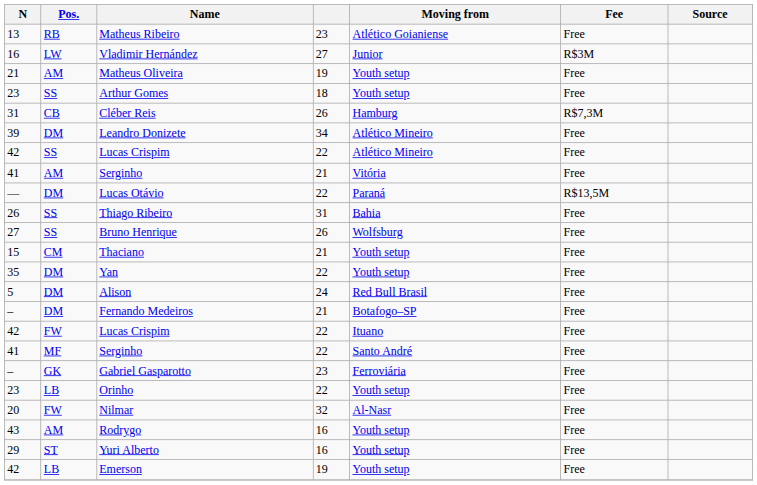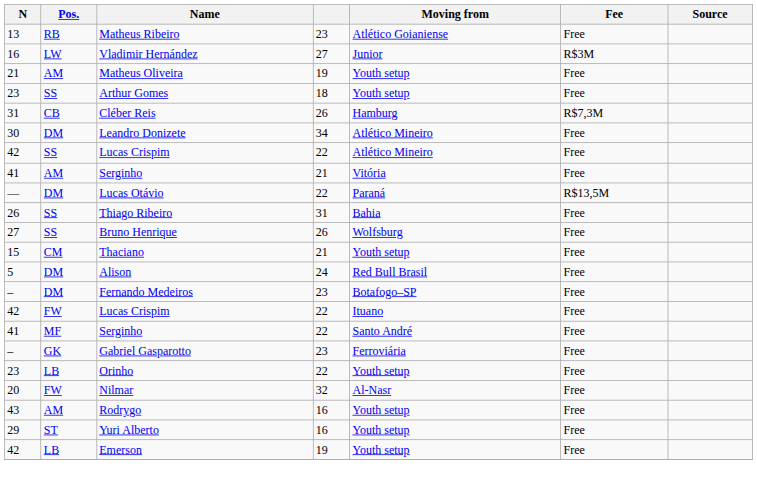 <table class="wikitable sortable" style="width:75%; text-align:center; font-size:95%; text-align:left">
 <tr>
 <th>N</th>
 <th><a href='#'>Pos.</a></th>
 <th>Name</th>
 <th></th>
 <th>Moving from</th>
 <th>Fee</th>
 <th>Source</th>
 </tr>
 <tr>
 <td>13</td>
 <td><a href='#'>RB</a></td>
 <td style="text-align:left;"> <a href='#'>Matheus Ribeiro</a></td>
 <td>23</td>
 <td style="text-align:left;"><a href='#'>Atlético Goianiense</a></td>
 <td>Free</td>
 <td></td>
 </tr>
 <tr>
 <td>16</td>
 <td><a href='#'>LW</a></td>
 <td style="text-align:left;"> <a href='#'>Vladimir Hernández</a></td>
 <td>27</td>
 <td style="text-align:left;"><a href='#'>Junior</a> </td>
 <td>R$3M</td>
 <td></td>
 </tr>
 <tr>
 <td>21</td>
 <td><a href='#'>AM</a></td>
 <td style="text-align:left;"> <a href='#'>Matheus Oliveira</a></td>
 <td>19</td>
 <td style="text-align:left;"><a href='#'>Youth setup</a></td>
 <td>Free</td>
 <td></td>
 </tr>
 <tr>
 <td>23</td>
 <td><a href='#'>SS</a></td>
 <td style="text-align:left;"> <a href='#'>Arthur Gomes</a></td>
 <td>18</td>
 <td style="text-align:left;"><a href='#'>Youth setup</a></td>
 <td>Free</td>
 <td></td>
 </tr>
 <tr>
 <td>31</td>
 <td><a href='#'>CB</a></td>
 <td style="text-align:left;"> <a href='#'>Cléber Reis</a></td>
 <td>26</td>
 <td style="text-align:left;"><a href='#'>Hamburg</a> </td>
 <td>R$7,3M</td>
 <td></td>
 </tr>
 <tr>
-<td>39</td>
+<td>30</td>
 <td><a href='#'>DM</a></td>
 <td style="text-align:left;"> <a href='#'>Leandro Donizete</a></td>
 <td>34</td>
 <td style="text-align:left;"><a href='#'>Atlético Mineiro</a></td>
 <td>Free</td>
 <td></td>
 </tr>
 <tr>
 <td>42</td>
 <td><a href='#'>SS</a></td>
 <td style="text-align:left;"> <a href='#'>Lucas Crispim</a></td>
 <td>22</td>
 <td style="text-align:left;"><a href='#'>Atlético Mineiro</a></td>
 <td>Free</td>
 <td></td>
 </tr>
 <tr>
 <td>41</td>
 <td><a href='#'>AM</a></td>
 <td style="text-align:left;"> <a href='#'>Serginho</a></td>
 <td>21</td>
 <td style="text-align:left;"><a href='#'>Vitória</a></td>
 <td>Free</td>
 <td></td>
 </tr>
 <tr>
 <td>—</td>
 <td><a href='#'>DM</a></td>
 <td style="text-align:left;"> <a href='#'>Lucas Otávio</a></td>
 <td>22</td>
 <td style="text-align:left;"><a href='#'>Paraná</a></td>
 <td>R$13,5M</td>
 <td></td>
 </tr>
 <tr>
 <td>26</td>
 <td><a href='#'>SS</a></td>
 <td style="text-align:left;"> <a href='#'>Thiago Ribeiro</a></td>
 <td>31</td>
 <td style="text-align:left;"><a href='#'>Bahia</a></td>
 <td>Free</td>
 <td></td>
 </tr>
 <tr>
 <td>27</td>
 <td><a href='#'>SS</a></td>
 <td style="text-align:left;"> <a href='#'>Bruno Henrique</a></td>
 <td>26</td>
 <td style="text-align:left;"><a href='#'>Wolfsburg</a> </td>
 <td>Free</td>
 <td></td>
 </tr>
 <tr>
 <td>15</td>
 <td><a href='#'>CM</a></td>
 <td style="text-align:left;"> <a href='#'>Thaciano</a></td>
 <td>21</td>
 <td style="text-align:left;"><a href='#'>Youth setup</a></td>
 <td>Free</td>
 <td></td>
 </tr>
 <tr>
-<td>35</td>
-<td><a href='#'>DM</a></td>
-<td style="text-align:left;"> <a href='#'>Yan</a></td>
-<td>22</td>
-<td style="text-align:left;"><a href='#'>Youth setup</a></td>
-<td>Free</td>
-<td></td>
-</tr>
-<tr>
 <td>5</td>
 <td><a href='#'>DM</a></td>
 <td style="text-align:left;"> <a href='#'>Alison</a></td>
 <td>24</td>
 <td style="text-align:left;"><a href='#'>Red Bull Brasil</a></td>
 <td>Free</td>
 <td></td>
 </tr>
 <tr>
 <td>–</td>
 <td><a href='#'>DM</a></td>
 <td style="text-align:left;"> <a href='#'>Fernando Medeiros</a></td>
-<td>21</td>
+<td>23</td>
 <td style="text-align:left;"><a href='#'>Botafogo–SP</a></td>
 <td>Free</td>
 <td></td>
 </tr>
 <tr>
 <td>42</td>
 <td><a href='#'>FW</a></td>
 <td style="text-align:left;"> <a href='#'>Lucas Crispim</a></td>
 <td>22</td>
 <td style="text-align:left;"><a href='#'>Ituano</a></td>
 <td>Free</td>
 <td></td>
 </tr>
 <tr>
 <td>41</td>
 <td><a href='#'>MF</a></td>
 <td style="text-align:left;"> <a href='#'>Serginho</a></td>
 <td>22</td>
 <td style="text-align:left;"><a href='#'>Santo André</a></td>
 <td>Free</td>
 <td></td>
 </tr>
 <tr>
 <td>–</td>
 <td><a href='#'>GK</a></td>
 <td style="text-align:left;"> <a href='#'>Gabriel Gasparotto</a></td>
 <td>23</td>
 <td style="text-align:left;"><a href='#'>Ferroviária</a></td>
 <td>Free</td>
 <td></td>
 </tr>
 <tr>
 <td>23</td>
 <td><a href='#'>LB</a></td>
 <td style="text-align:left;"> <a href='#'>Orinho</a></td>
 <td>22</td>
 <td style="text-align:left;"><a href='#'>Youth setup</a></td>
 <td>Free</td>
 <td></td>
 </tr>
 <tr>
 <td>20</td>
 <td><a href='#'>FW</a></td>
 <td style="text-align:left;"> <a href='#'>Nilmar</a></td>
 <td>32</td>
 <td style="text-align:left;"><a href='#'>Al-Nasr</a></td>
 <td>Free</td>
 <td></td>
 </tr>
 <tr>
 <td>43</td>
 <td><a href='#'>AM</a></td>
 <td style="text-align:left;"> <a href='#'>Rodrygo</a></td>
 <td>16</td>
 <td style="text-align:left;"><a href='#'>Youth setup</a></td>
 <td>Free</td>
 <td></td>
 </tr>
 <tr>
 <td>29</td>
 <td><a href='#'>ST</a></td>
 <td style="text-align:left;"> <a href='#'>Yuri Alberto</a></td>
 <td>16</td>
 <td style="text-align:left;"><a href='#'>Youth setup</a></td>
 <td>Free</td>
 <td></td>
 </tr>
 <tr>
 <td>42</td>
 <td><a href='#'>LB</a></td>
 <td style="text-align:left;"> <a href='#'>Emerson</a></td>
 <td>19</td>
 <td style="text-align:left;"><a href='#'>Youth setup</a></td>
 <td>Free</td>
 <td></td>
 </tr>
 <tr>
 </tr>
 </table>
